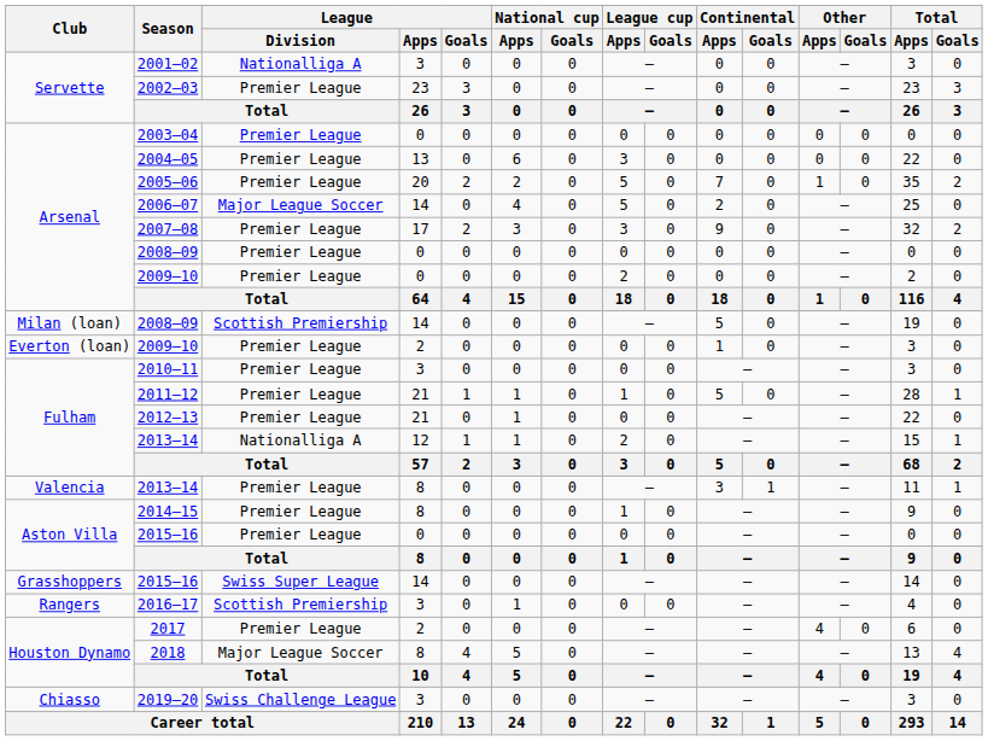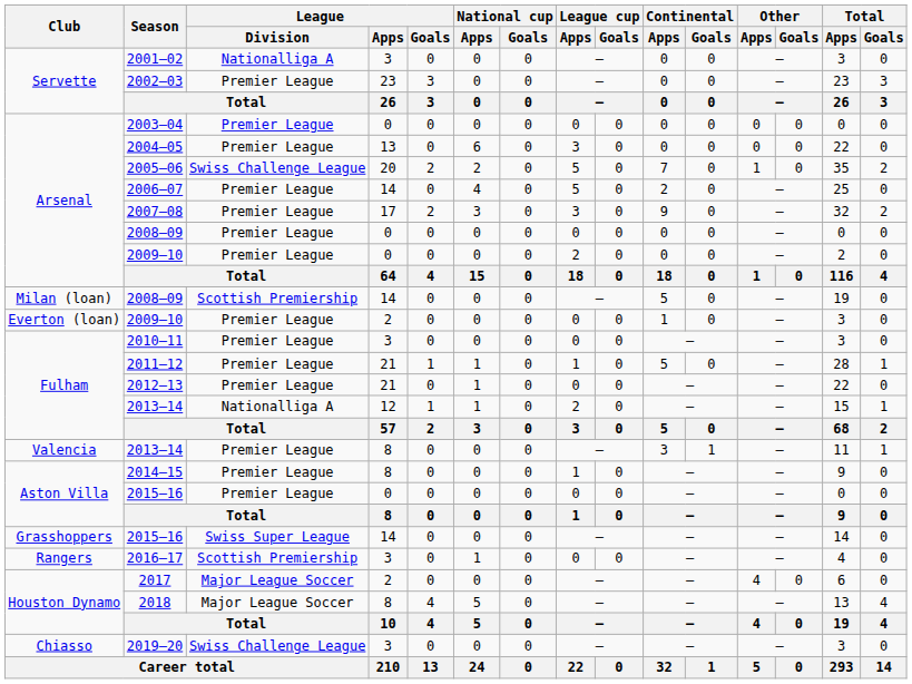 <table class="wikitable" style="text-align: center">
 <tr>
 <th rowspan="2">Club</th>
 <th rowspan="2">Season</th>
 <th colspan="3">League</th>
 <th colspan="2">National cup</th>
 <th colspan="2">League cup</th>
 <th colspan="2">Continental</th>
 <th colspan="2">Other</th>
 <th colspan="2">Total</th>
 </tr>
 <tr>
 <th>Division</th>
 <th>Apps</th>
 <th>Goals</th>
 <th>Apps</th>
 <th>Goals</th>
 <th>Apps</th>
 <th>Goals</th>
 <th>Apps</th>
 <th>Goals</th>
 <th>Apps</th>
 <th>Goals</th>
 <th>Apps</th>
 <th>Goals</th>
 </tr>
 <tr>
 <td rowspan=3><a href='#'>Servette</a></td>
 <td><a href='#'>2001–02</a></td>
 <td><a href='#'>Nationalliga A</a></td>
 <td>3</td>
 <td>0</td>
 <td>0</td>
 <td>0</td>
 <td colspan="2">–</td>
 <td>0</td>
 <td>0</td>
 <td colspan="2">–</td>
 <td>3</td>
 <td>0</td>
 </tr>
 <tr>
 <td><a href='#'>2002–03</a></td>
 <td>Premier League</td>
 <td>23</td>
 <td>3</td>
 <td>0</td>
 <td>0</td>
 <td colspan="2">–</td>
 <td>0</td>
 <td>0</td>
 <td colspan="2">–</td>
 <td>23</td>
 <td>3</td>
 </tr>
 <tr>
 <th colspan=2>Total</th>
 <th>26</th>
 <th>3</th>
 <th>0</th>
 <th>0</th>
 <th colspan="2">–</th>
 <th>0</th>
 <th>0</th>
 <th colspan="2">–</th>
 <th>26</th>
 <th>3</th>
 </tr>
 <tr>
 <td rowspan=8><a href='#'>Arsenal</a></td>
 <td><a href='#'>2003–04</a></td>
 <td><a href='#'>Premier League</a></td>
 <td>0</td>
 <td>0</td>
 <td>0</td>
 <td>0</td>
 <td>0</td>
 <td>0</td>
 <td>0</td>
 <td>0</td>
 <td>0</td>
 <td>0</td>
 <td>0</td>
 <td>0</td>
 </tr>
 <tr>
 <td><a href='#'>2004–05</a></td>
 <td>Premier League</td>
 <td>13</td>
 <td>0</td>
 <td>6</td>
 <td>0</td>
 <td>3</td>
 <td>0</td>
 <td>0</td>
 <td>0</td>
 <td>0</td>
 <td>0</td>
 <td>22</td>
 <td>0</td>
 </tr>
 <tr>
 <td><a href='#'>2005–06</a></td>
-<td>Premier League</td>
+<td><a href='#'>Swiss Challenge League</a></td>
 <td>20</td>
 <td>2</td>
 <td>2</td>
 <td>0</td>
 <td>5</td>
 <td>0</td>
 <td>7</td>
 <td>0</td>
 <td>1</td>
 <td>0</td>
 <td>35</td>
 <td>2</td>
 </tr>
 <tr>
 <td><a href='#'>2006–07</a></td>
-<td><a href='#'>Major League Soccer</a></td>
+<td>Premier League</td>
 <td>14</td>
 <td>0</td>
 <td>4</td>
 <td>0</td>
 <td>5</td>
 <td>0</td>
 <td>2</td>
 <td>0</td>
 <td colspan="2">–</td>
 <td>25</td>
 <td>0</td>
 </tr>
 <tr>
 <td><a href='#'>2007–08</a></td>
 <td>Premier League</td>
 <td>17</td>
 <td>2</td>
 <td>3</td>
 <td>0</td>
 <td>3</td>
 <td>0</td>
 <td>9</td>
 <td>0</td>
 <td colspan="2">–</td>
 <td>32</td>
 <td>2</td>
 </tr>
 <tr>
 <td><a href='#'>2008–09</a></td>
 <td>Premier League</td>
 <td>0</td>
 <td>0</td>
 <td>0</td>
 <td>0</td>
 <td>0</td>
 <td>0</td>
 <td>0</td>
 <td>0</td>
 <td colspan="2">–</td>
 <td>0</td>
 <td>0</td>
 </tr>
 <tr>
 <td><a href='#'>2009–10</a></td>
 <td>Premier League</td>
 <td>0</td>
 <td>0</td>
 <td>0</td>
 <td>0</td>
 <td>2</td>
 <td>0</td>
 <td>0</td>
 <td>0</td>
 <td colspan="2">–</td>
 <td>2</td>
 <td>0</td>
 </tr>
 <tr>
 <th colspan=2>Total</th>
 <th>64</th>
 <th>4</th>
 <th>15</th>
 <th>0</th>
 <th>18</th>
 <th>0</th>
 <th>18</th>
 <th>0</th>
 <th>1</th>
 <th>0</th>
 <th>116</th>
 <th>4</th>
 </tr>
 <tr>
 <td><a href='#'>Milan</a> (loan)</td>
 <td><a href='#'>2008–09</a></td>
 <td><a href='#'>Scottish Premiership</a></td>
 <td>14</td>
 <td>0</td>
 <td>0</td>
 <td>0</td>
 <td colspan="2">–</td>
 <td>5</td>
 <td>0</td>
 <td colspan="2">–</td>
 <td>19</td>
 <td>0</td>
 </tr>
 <tr>
 <td><a href='#'>Everton</a> (loan)</td>
 <td><a href='#'>2009–10</a></td>
 <td>Premier League</td>
 <td>2</td>
 <td>0</td>
 <td>0</td>
 <td>0</td>
 <td>0</td>
 <td>0</td>
 <td>1</td>
 <td>0</td>
 <td colspan="2">–</td>
 <td>3</td>
 <td>0</td>
 </tr>
 <tr>
 <td rowspan=5><a href='#'>Fulham</a></td>
 <td><a href='#'>2010–11</a></td>
 <td>Premier League</td>
 <td>3</td>
 <td>0</td>
 <td>0</td>
 <td>0</td>
 <td>0</td>
 <td>0</td>
 <td colspan="2">–</td>
 <td colspan="2">–</td>
 <td>3</td>
 <td>0</td>
 </tr>
 <tr>
 <td><a href='#'>2011–12</a></td>
 <td>Premier League</td>
 <td>21</td>
 <td>1</td>
 <td>1</td>
 <td>0</td>
 <td>1</td>
 <td>0</td>
 <td>5</td>
 <td>0</td>
 <td colspan="2">–</td>
 <td>28</td>
 <td>1</td>
 </tr>
 <tr>
 <td><a href='#'>2012–13</a></td>
 <td>Premier League</td>
 <td>21</td>
 <td>0</td>
 <td>1</td>
 <td>0</td>
 <td>0</td>
 <td>0</td>
 <td colspan="2">–</td>
 <td colspan="2">–</td>
 <td>22</td>
 <td>0</td>
 </tr>
 <tr>
 <td><a href='#'>2013–14</a></td>
 <td>Nationalliga A</td>
 <td>12</td>
 <td>1</td>
 <td>1</td>
 <td>0</td>
 <td>2</td>
 <td>0</td>
 <td colspan="2">–</td>
 <td colspan="2">–</td>
 <td>15</td>
 <td>1</td>
 </tr>
 <tr>
 <th colspan=2>Total</th>
 <th>57</th>
 <th>2</th>
 <th>3</th>
 <th>0</th>
 <th>3</th>
 <th>0</th>
 <th>5</th>
 <th>0</th>
 <th colspan="2">–</th>
 <th>68</th>
 <th>2</th>
 </tr>
 <tr>
 <td><a href='#'>Valencia</a></td>
 <td><a href='#'>2013–14</a></td>
 <td>Premier League</td>
 <td>8</td>
 <td>0</td>
 <td>0</td>
 <td>0</td>
 <td colspan="2">–</td>
 <td>3</td>
 <td>1</td>
 <td colspan="2">–</td>
 <td>11</td>
 <td>1</td>
 </tr>
 <tr>
 <td rowspan=3><a href='#'>Aston Villa</a></td>
 <td><a href='#'>2014–15</a></td>
 <td>Premier League</td>
 <td>8</td>
 <td>0</td>
 <td>0</td>
 <td>0</td>
 <td>1</td>
 <td>0</td>
 <td colspan="2">–</td>
 <td colspan="2">–</td>
 <td>9</td>
 <td>0</td>
 </tr>
 <tr>
 <td><a href='#'>2015–16</a></td>
 <td>Premier League</td>
 <td>0</td>
 <td>0</td>
 <td>0</td>
 <td>0</td>
 <td>0</td>
 <td>0</td>
 <td colspan="2">–</td>
 <td colspan="2">–</td>
 <td>0</td>
 <td>0</td>
 </tr>
 <tr>
 <th colspan=2>Total</th>
 <th>8</th>
 <th>0</th>
 <th>0</th>
 <th>0</th>
 <th>1</th>
 <th>0</th>
 <th colspan="2">–</th>
 <th colspan="2">–</th>
 <th>9</th>
 <th>0</th>
 </tr>
 <tr>
 <td><a href='#'>Grasshoppers</a></td>
 <td><a href='#'>2015–16</a></td>
 <td><a href='#'>Swiss Super League</a></td>
 <td>14</td>
 <td>0</td>
 <td>0</td>
 <td>0</td>
 <td colspan="2">–</td>
 <td colspan="2">–</td>
 <td colspan="2">–</td>
 <td>14</td>
 <td>0</td>
 </tr>
 <tr>
 <td><a href='#'>Rangers</a></td>
 <td><a href='#'>2016–17</a></td>
 <td><a href='#'>Scottish Premiership</a></td>
 <td>3</td>
 <td>0</td>
 <td>1</td>
 <td>0</td>
 <td>0</td>
 <td>0</td>
 <td colspan="2">–</td>
 <td colspan="2">–</td>
 <td>4</td>
 <td>0</td>
 </tr>
 <tr>
 <td rowspan="3"><a href='#'>Houston Dynamo</a></td>
 <td><a href='#'>2017</a></td>
-<td>Premier League</td>
+<td><a href='#'>Major League Soccer</a></td>
 <td>2</td>
 <td>0</td>
 <td>0</td>
 <td>0</td>
 <td colspan="2">–</td>
 <td colspan="2">–</td>
 <td>4</td>
 <td>0</td>
 <td>6</td>
 <td>0</td>
 </tr>
 <tr>
 <td><a href='#'>2018</a></td>
 <td>Major League Soccer</td>
 <td>8</td>
 <td>4</td>
 <td>5</td>
 <td>0</td>
 <td colspan="2">–</td>
 <td colspan="2">–</td>
 <td colspan="2">–</td>
 <td>13</td>
 <td>4</td>
 </tr>
 <tr>
 <th colspan="2">Total</th>
 <th>10</th>
 <th>4</th>
 <th>5</th>
 <th>0</th>
 <th colspan="2">–</th>
 <th colspan="2">–</th>
 <th>4</th>
 <th>0</th>
 <th>19</th>
 <th>4</th>
 </tr>
 <tr>
 <td><a href='#'>Chiasso</a></td>
 <td><a href='#'>2019–20</a></td>
 <td><a href='#'>Swiss Challenge League</a></td>
 <td>3</td>
 <td>0</td>
 <td>0</td>
 <td>0</td>
 <td colspan="2">–</td>
 <td colspan="2">–</td>
 <td colspan="2">–</td>
 <td>3</td>
 <td>0</td>
 </tr>
 <tr>
 <th colspan="3">Career total</th>
 <th>210</th>
 <th>13</th>
 <th>24</th>
 <th>0</th>
 <th>22</th>
 <th>0</th>
 <th>32</th>
 <th>1</th>
 <th>5</th>
 <th>0</th>
 <th>293</th>
 <th>14</th>
 </tr>
 </table>
